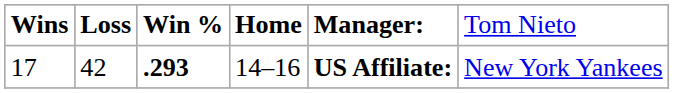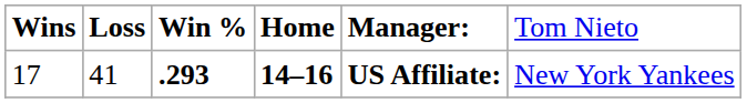 <table class="wikitable">
 <tr bgcolor="#FFFFFF">
 <td><strong>Wins</strong></td>
 <td><strong>Loss</strong></td>
 <td><strong>Win %</strong></td>
 <td><strong>Home</strong></td>
 <td><strong>Manager:</strong></td>
 <td><a href='#'>Tom Nieto</a></td>
 </tr>
 <tr bgcolor="#FFFFFF">
 <td>17</td>
-<td>42</td>
+<td>41</td>
 <td><strong>.293</strong></td>
-<td>14–16</td>
+<td><strong>14–16</strong></td>
 <td><strong>US Affiliate:</strong></td>
 <td><a href='#'>New York Yankees</a></td>
 </tr>
 </table>
